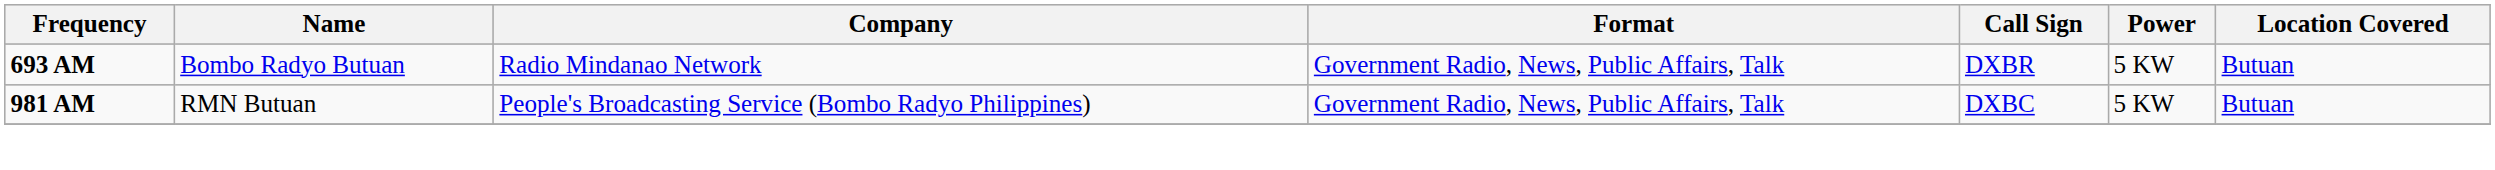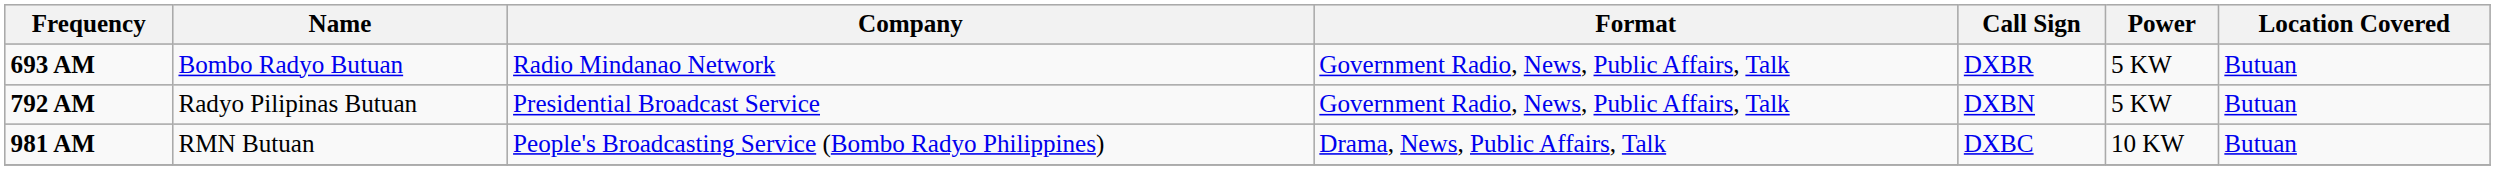 <table class="sortable wikitable" style="width:100%">
 <tr>
 <th>Frequency</th>
 <th>Name</th>
 <th>Company</th>
 <th>Format</th>
 <th>Call Sign</th>
 <th>Power</th>
 <th>Location Covered</th>
 </tr>
 <tr>
 <td><strong>693 AM</strong></td>
 <td><a href='#'>Bombo Radyo Butuan</a></td>
 <td><a href='#'>Radio Mindanao Network</a></td>
 <td><a href='#'>Government Radio</a>, <a href='#'>News</a>, <a href='#'>Public Affairs</a>, <a href='#'>Talk</a></td>
 <td><a href='#'>DXBR</a></td>
 <td>5 KW</td>
 <td><a href='#'>Butuan</a></td>
 </tr>
 <tr>
+<td><strong>792 AM</strong></td>
+<td>Radyo Pilipinas Butuan</td>
+<td><a href='#'>Presidential Broadcast Service</a></td>
+<td><a href='#'>Government Radio</a>, <a href='#'>News</a>, <a href='#'>Public Affairs</a>, <a href='#'>Talk</a></td>
+<td><a href='#'>DXBN</a></td>
+<td>5 KW</td>
+<td><a href='#'>Butuan</a></td>
+</tr>
+<tr>
 <td><strong>981 AM</strong></td>
 <td>RMN Butuan</td>
 <td><a href='#'>People's Broadcasting Service</a> (<a href='#'>Bombo Radyo Philippines</a>)</td>
-<td><a href='#'>Government Radio</a>, <a href='#'>News</a>, <a href='#'>Public Affairs</a>, <a href='#'>Talk</a></td>
+<td><a href='#'>Drama</a>, <a href='#'>News</a>, <a href='#'>Public Affairs</a>, <a href='#'>Talk</a></td>
 <td><a href='#'>DXBC</a></td>
-<td>5 KW</td>
+<td>10 KW</td>
 <td><a href='#'>Butuan</a></td>
 </tr>
 <tr>
 </tr>
 </table>
